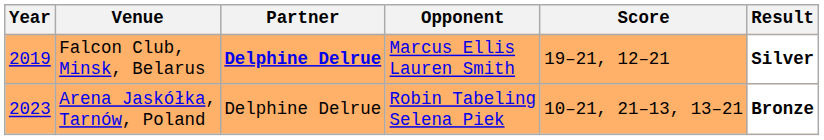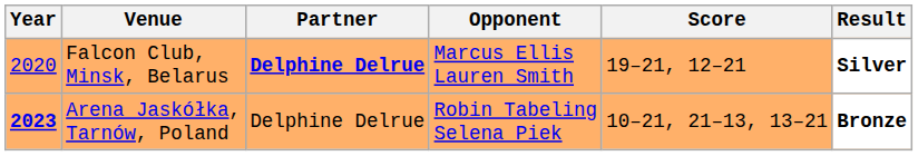 <table class="sortable wikitable" style="font-size: 90%;">
 <tr>
 <th>Year</th>
 <th>Venue</th>
 <th>Partner</th>
 <th>Opponent</th>
 <th>Score</th>
 <th>Result</th>
 </tr>
 <tr style="background:#FFB069">
-<td align="center"><a href='#'>2019</a></td>
+<td align="center"><a href='#'>2020</a></td>
 <td align="left">Falcon Club,<br><a href='#'>Minsk</a>, Belarus</td>
 <td align="left"><strong> <a href='#'>Delphine Delrue</a></strong></td>
 <td align="left"> <a href='#'>Marcus Ellis</a><br> <a href='#'>Lauren Smith</a></td>
 <td align="left">19–21, 12–21</td>
 <td style="text-align:left; background:white"> <strong>Silver</strong></td>
 </tr>
 <tr style="background:#FFB069">
-<td align="center"><a href='#'>2023</a></td>
+<td align="center"><strong><a href='#'>2023</a></strong></td>
 <td align="left"><a href='#'>Arena Jaskółka</a>,<br><a href='#'>Tarnów</a>, Poland</td>
 <td align="left"> Delphine Delrue</td>
 <td align="left"> <a href='#'>Robin Tabeling</a><br> <a href='#'>Selena Piek</a></td>
 <td align="left">10–21, 21–13, 13–21</td>
 <td style="text-align:left; background:white"> <strong>Bronze</strong></td>
 </tr>
 </table>
